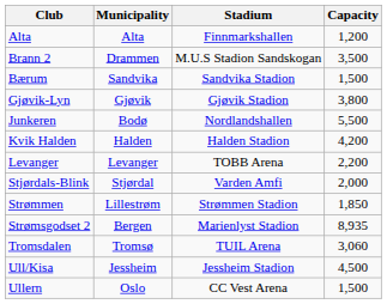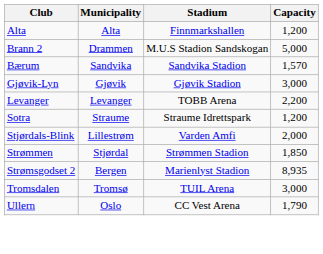 <table class="wikitable sortable" style="text-align:center;">
 <tr>
 <th>Club</th>
 <th>Municipality</th>
 <th>Stadium</th>
 <th>Capacity</th>
 </tr>
 <tr>
 <td style="text-align:left;"><a href='#'>Alta</a></td>
 <td><a href='#'>Alta</a></td>
 <td><a href='#'>Finnmarkshallen</a></td>
 <td>1,200</td>
 </tr>
 <tr>
 <td style="text-align:left;"><a href='#'>Brann 2</a></td>
 <td><a href='#'>Drammen</a></td>
 <td>M.U.S Stadion Sandskogan</td>
-<td>3,500</td>
+<td>5,000</td>
 </tr>
 <tr>
 <td style="text-align:left;"><a href='#'>Bærum</a></td>
 <td><a href='#'>Sandvika</a></td>
 <td><a href='#'>Sandvika Stadion</a></td>
-<td>1,500</td>
+<td>1,570</td>
 </tr>
 <tr>
 <td style="text-align:left;"><a href='#'>Gjøvik-Lyn</a></td>
 <td><a href='#'>Gjøvik</a></td>
 <td><a href='#'>Gjøvik Stadion</a></td>
-<td>3,800</td>
-</tr>
-<tr>
-<td style="text-align:left;"><a href='#'>Junkeren</a></td>
-<td><a href='#'>Bodø</a></td>
-<td><a href='#'>Nordlandshallen</a></td>
-<td>5,500</td>
-</tr>
-<tr>
-<td style="text-align:left;"><a href='#'>Kvik Halden</a></td>
-<td><a href='#'>Halden</a></td>
-<td><a href='#'>Halden Stadion</a></td>
-<td>4,200</td>
+<td>3,000</td>
 </tr>
 <tr>
 <td style="text-align:left;"><a href='#'>Levanger</a></td>
 <td><a href='#'>Levanger</a></td>
 <td>TOBB Arena</td>
 <td>2,200</td>
 </tr>
 <tr>
+<td style="text-align:left;"><a href='#'>Sotra</a></td>
+<td><a href='#'>Straume</a></td>
+<td>Straume Idrettspark</td>
+<td>1,200</td>
+</tr>
+<tr>
 <td style="text-align:left;"><a href='#'>Stjørdals-Blink</a></td>
-<td><a href='#'>Stjørdal</a></td>
+<td><a href='#'>Lillestrøm</a></td>
 <td><a href='#'>Varden Amfi</a></td>
 <td>2,000</td>
 </tr>
 <tr>
 <td style="text-align:left;"><a href='#'>Strømmen</a></td>
-<td><a href='#'>Lillestrøm</a></td>
+<td><a href='#'>Stjørdal</a></td>
 <td><a href='#'>Strømmen Stadion</a></td>
 <td>1,850</td>
 </tr>
 <tr>
 <td style="text-align:left;"><a href='#'>Strømsgodset 2</a></td>
 <td><a href='#'>Bergen</a></td>
 <td><a href='#'>Marienlyst Stadion</a></td>
 <td>8,935</td>
 </tr>
 <tr>
 <td style="text-align:left;"><a href='#'>Tromsdalen</a></td>
 <td><a href='#'>Tromsø</a></td>
 <td><a href='#'>TUIL Arena</a></td>
-<td>3,060</td>
-</tr>
-<tr>
-<td style="text-align:left;"><a href='#'>Ull/Kisa</a></td>
-<td><a href='#'>Jessheim</a></td>
-<td><a href='#'>Jessheim Stadion</a></td>
-<td>4,500</td>
+<td>3,000</td>
 </tr>
 <tr>
 <td style="text-align:left;"><a href='#'>Ullern</a></td>
 <td><a href='#'>Oslo</a></td>
 <td>CC Vest Arena</td>
-<td>1,500</td>
+<td>1,790</td>
 </tr>
 </table>
